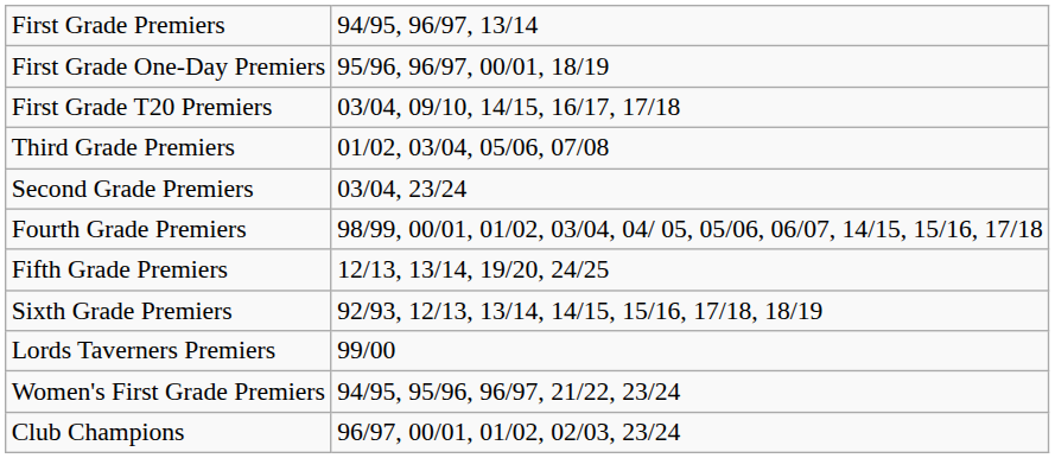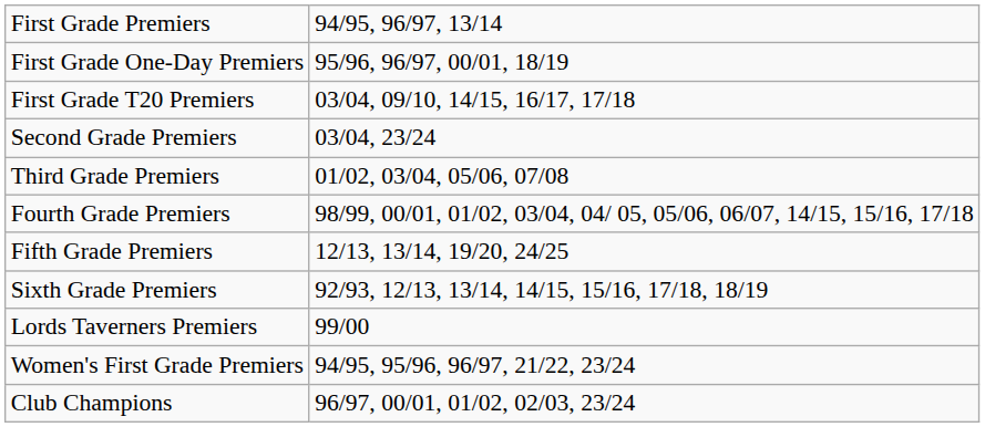 <table class="wikitable">
 <tr>
 <td>First Grade Premiers</td>
 <td>94/95, 96/97, 13/14</td>
 </tr>
 <tr>
 <td>First Grade One-Day Premiers</td>
 <td>95/96, 96/97, 00/01, 18/19</td>
 </tr>
 <tr>
 <td>First Grade T20 Premiers</td>
 <td>03/04, 09/10, 14/15, 16/17, 17/18</td>
 </tr>
 <tr>
+<td>Second Grade Premiers</td>
+<td>03/04, 23/24</td>
+</tr>
+<tr>
 <td>Third Grade Premiers</td>
 <td>01/02, 03/04, 05/06, 07/08</td>
-</tr>
-<tr>
-<td>Second Grade Premiers</td>
-<td>03/04, 23/24</td>
 </tr>
 <tr>
 <td>Fourth Grade Premiers</td>
 <td>98/99, 00/01, 01/02, 03/04, 04/ 05, 05/06, 06/07, 14/15, 15/16, 17/18</td>
 </tr>
 <tr>
 <td>Fifth Grade Premiers</td>
 <td>12/13, 13/14, 19/20, 24/25</td>
 </tr>
 <tr>
 <td>Sixth Grade Premiers</td>
 <td>92/93, 12/13, 13/14, 14/15, 15/16, 17/18, 18/19</td>
 </tr>
 <tr>
 <td>Lords Taverners Premiers</td>
 <td>99/00</td>
 </tr>
 <tr>
 <td>Women's First Grade Premiers</td>
 <td>94/95, 95/96, 96/97, 21/22, 23/24</td>
 </tr>
 <tr>
 <td>Club Champions</td>
 <td>96/97, 00/01, 01/02, 02/03, 23/24</td>
 </tr>
 </table>
